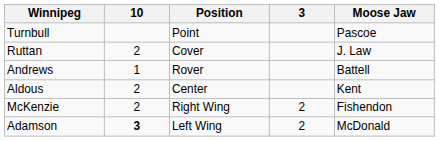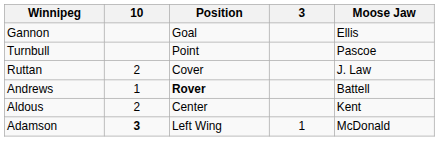 <table class="wikitable">
 <tr>
 <th style="width:8em">Winnipeg</th>
 <th style="width:5em">10</th>
 <th style="width:8em">Position</th>
 <th style="width:5em">3</th>
 <th style="width:8em">Moose Jaw</th>
+</tr>
+<tr>
+<td>Gannon</td>
+<td></td>
+<td>Goal</td>
+<td></td>
+<td>Ellis</td>
 </tr>
 <tr>
 <td>Turnbull</td>
 <td style="text-align:center"></td>
 <td>Point</td>
 <td></td>
 <td>Pascoe</td>
 </tr>
 <tr>
 <td>Ruttan</td>
 <td style="text-align:center">2</td>
 <td>Cover</td>
 <td></td>
 <td>J. Law</td>
 </tr>
 <tr>
 <td>Andrews</td>
 <td style="text-align:center">1</td>
-<td>Rover</td>
+<td><strong>Rover</strong></td>
 <td></td>
 <td>Battell</td>
 </tr>
 <tr>
 <td>Aldous</td>
 <td style="text-align:center">2</td>
 <td>Center</td>
 <td></td>
 <td>Kent</td>
 </tr>
 <tr>
-<td>McKenzie</td>
-<td style="text-align:center">2</td>
-<td>Right Wing</td>
-<td style="text-align:center">2</td>
-<td>Fishendon</td>
-</tr>
-<tr>
 <td>Adamson</td>
 <td style="text-align:center"><strong>3</strong></td>
 <td>Left Wing</td>
-<td style="text-align:center">2</td>
+<td style="text-align:center">1</td>
 <td>McDonald</td>
 </tr>
 </table>
